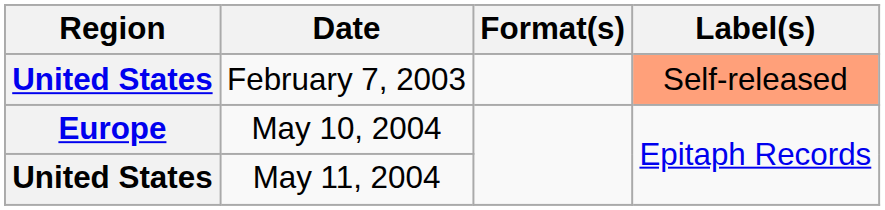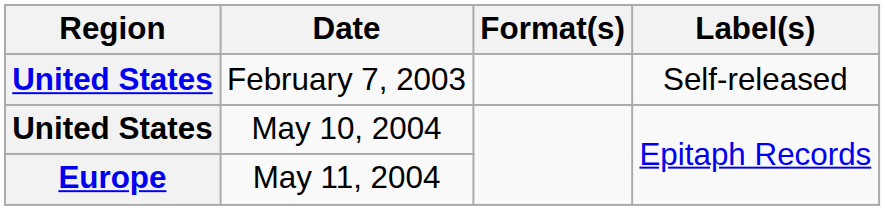 <table class="wikitable sortable plainrowheaders" style="text-align:center">
 <tr>
 <th scope="col">Region</th>
 <th scope="col">Date</th>
 <th scope="col">Format(s)</th>
 <th scope="col">Label(s)</th>
 </tr>
 <tr>
 <th scope="row"><a href='#'>United States</a></th>
 <td>February 7, 2003</td>
 <td></td>
-<td style="background: lightsalmon;">Self-released</td>
+<td>Self-released</td>
 </tr>
 <tr>
-<th scope="row"><a href='#'>Europe</a></th>
+<th scope="row">United States</th>
 <td>May 10, 2004</td>
 <td rowspan="2"></td>
 <td rowspan="2"><a href='#'>Epitaph Records</a></td>
 </tr>
 <tr>
-<th scope="row">United States</th>
+<th scope="row"><a href='#'>Europe</a></th>
 <td>May 11, 2004</td>
 </tr>
 </table>
